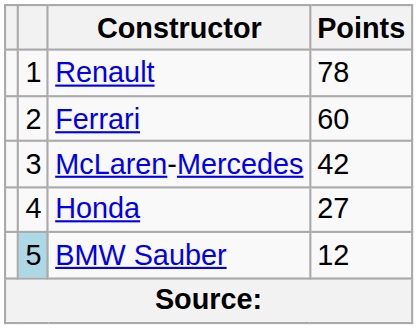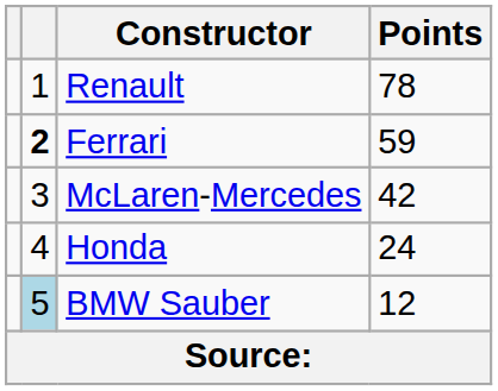 <table class="wikitable" style="font-size: 85%;">
 <tr>
 <th></th>
 <th></th>
 <th>Constructor</th>
 <th>Points</th>
 </tr>
 <tr>
 <td></td>
 <td align="center">1</td>
 <td> <a href='#'>Renault</a></td>
 <td>78</td>
 </tr>
 <tr>
 <td></td>
-<td align="center">2</td>
+<td align="center"><strong>2</strong></td>
 <td> <a href='#'>Ferrari</a></td>
-<td>60</td>
+<td>59</td>
 </tr>
 <tr>
 <td></td>
 <td align="center">3</td>
 <td> <a href='#'>McLaren</a>-<a href='#'>Mercedes</a></td>
 <td>42</td>
 </tr>
 <tr>
 <td></td>
 <td align="center">4</td>
 <td> <a href='#'>Honda</a></td>
-<td>27</td>
+<td>24</td>
 </tr>
 <tr>
 <td></td>
 <td align="center" style="background: lightblue;">5</td>
 <td> <a href='#'>BMW Sauber</a></td>
 <td>12</td>
 </tr>
 <tr>
 <th colspan=4>Source: </th>
 </tr>
 </table>
